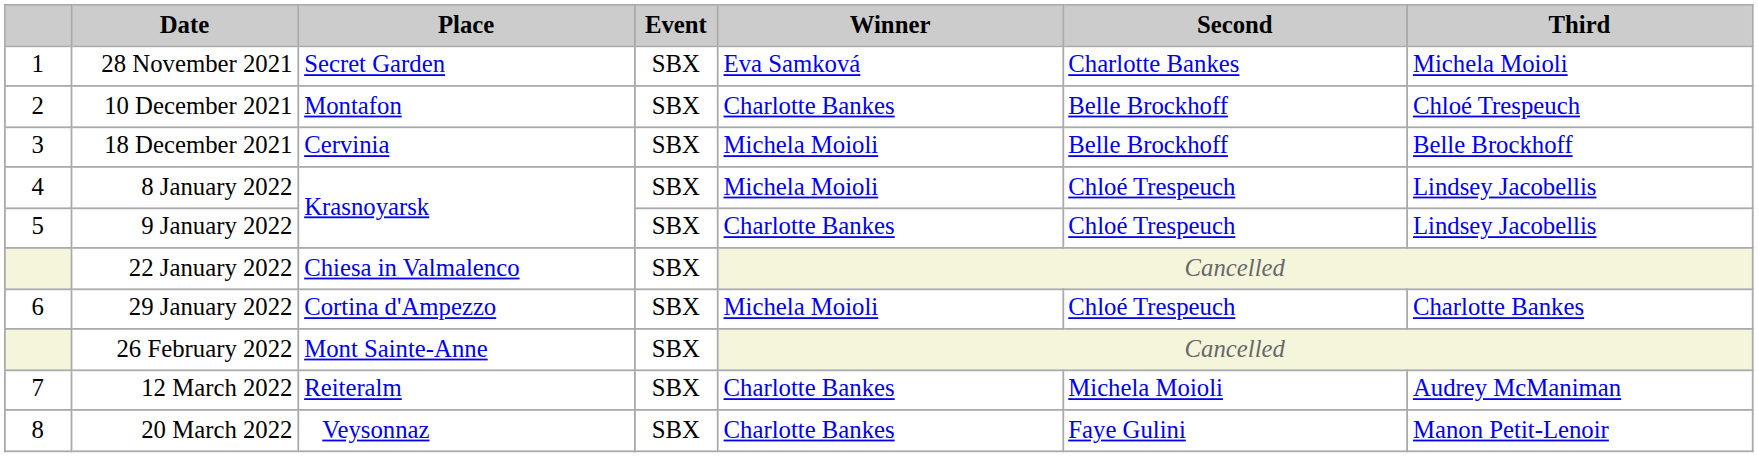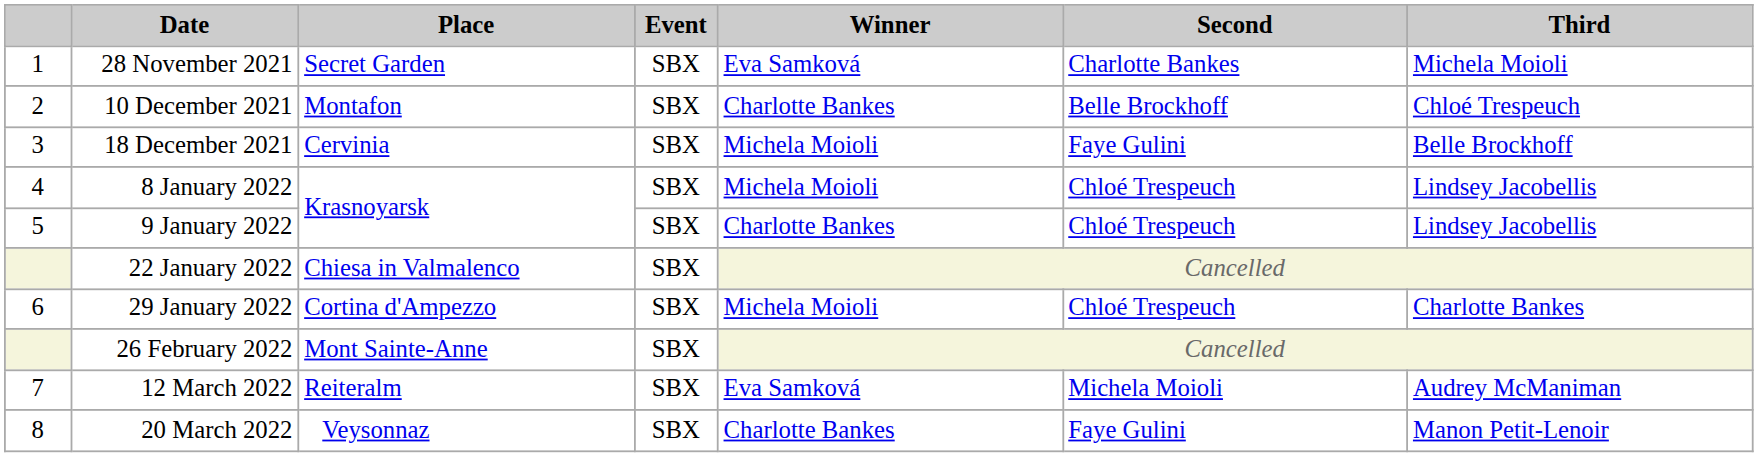 <table class="wikitable plainrowheaders" style="background:#fff; font-size:86%; line-height:16px; border:grey solid 1px; border-collapse:collapse;">
 <tr>
 <th scope="col" style="background:#ccc; width:30px;"></th>
 <th scope="col" style="background:#ccc; width:120px;">Date</th>
 <th scope="col" style="background:#ccc; width:180px;">Place</th>
 <th scope="col" style="background:#ccc; width:40px;">Event</th>
 <th scope="col" style="background:#ccc; width:185px;">Winner</th>
 <th scope="col" style="background:#ccc; width:185px;">Second</th>
 <th scope="col" style="background:#ccc; width:185px;">Third</th>
 </tr>
 <tr>
 <td align="center">1</td>
 <td align="right">28 November 2021</td>
 <td> <a href='#'>Secret Garden</a></td>
 <td align="center">SBX</td>
 <td> <a href='#'>Eva Samková</a></td>
 <td> <a href='#'>Charlotte Bankes</a></td>
 <td> <a href='#'>Michela Moioli</a></td>
 </tr>
 <tr>
 <td align="center">2</td>
 <td align="right">10 December 2021</td>
 <td> <a href='#'>Montafon</a></td>
 <td align="center">SBX</td>
 <td> <a href='#'>Charlotte Bankes</a></td>
 <td> <a href='#'>Belle Brockhoff</a></td>
 <td> <a href='#'>Chloé Trespeuch</a></td>
 </tr>
 <tr>
 <td align="center">3</td>
 <td align="right">18 December 2021</td>
 <td> <a href='#'>Cervinia</a></td>
 <td align="center">SBX</td>
 <td> <a href='#'>Michela Moioli</a></td>
-<td> <a href='#'>Belle Brockhoff</a></td>
+<td> <a href='#'>Faye Gulini</a></td>
 <td> <a href='#'>Belle Brockhoff</a></td>
 </tr>
 <tr>
 <td align="center">4</td>
 <td align="right">8 January 2022</td>
 <td rowspan="2"> <a href='#'>Krasnoyarsk</a></td>
 <td align="center">SBX</td>
 <td> <a href='#'>Michela Moioli</a></td>
 <td> <a href='#'>Chloé Trespeuch</a></td>
 <td> <a href='#'>Lindsey Jacobellis</a></td>
 </tr>
 <tr>
 <td align="center">5</td>
 <td align="right">9 January 2022</td>
 <td align="center">SBX</td>
 <td> <a href='#'>Charlotte Bankes</a></td>
 <td> <a href='#'>Chloé Trespeuch</a></td>
 <td> <a href='#'>Lindsey Jacobellis</a></td>
 </tr>
 <tr>
 <td bgcolor="F5F5DC"></td>
 <td align="right">22 January 2022</td>
 <td> <a href='#'>Chiesa in Valmalenco</a></td>
 <td align="center">SBX</td>
 <td colspan=5 align=center bgcolor="F5F5DC" style=color:#696969><em>Cancelled</em></td>
 </tr>
 <tr>
 <td align="center">6</td>
 <td align="right">29 January 2022</td>
 <td> <a href='#'>Cortina d'Ampezzo</a></td>
 <td align="center">SBX</td>
 <td> <a href='#'>Michela Moioli</a></td>
 <td> <a href='#'>Chloé Trespeuch</a></td>
 <td> <a href='#'>Charlotte Bankes</a></td>
 </tr>
 <tr>
 <td bgcolor="F5F5DC"></td>
 <td align="right">26 February 2022</td>
 <td> <a href='#'>Mont Sainte-Anne</a></td>
 <td align="center">SBX</td>
 <td colspan=5 align=center bgcolor="F5F5DC" style=color:#696969><em>Cancelled</em></td>
 </tr>
 <tr>
 <td align="center">7</td>
 <td align="right">12 March 2022</td>
 <td> <a href='#'>Reiteralm</a></td>
 <td align="center">SBX</td>
-<td> <a href='#'>Charlotte Bankes</a></td>
+<td> <a href='#'>Eva Samková</a></td>
 <td> <a href='#'>Michela Moioli</a></td>
 <td> <a href='#'>Audrey McManiman</a></td>
 </tr>
 <tr>
 <td align="center">8</td>
 <td align="right">20 March 2022</td>
 <td>   <a href='#'>Veysonnaz</a></td>
 <td align="center">SBX</td>
 <td> <a href='#'>Charlotte Bankes</a></td>
 <td> <a href='#'>Faye Gulini</a></td>
 <td> <a href='#'>Manon Petit-Lenoir</a></td>
 </tr>
 </table>
